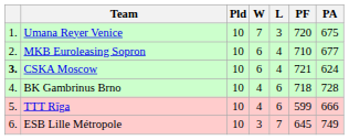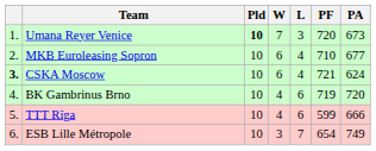 <table class=wikitable style="text-align:center">
 <tr>
 <th width=15></th>
 <th width=275>Team</th>
 <th width=20>Pld</th>
 <th width=20>W</th>
 <th width=20>L</th>
 <th width=30>PF</th>
 <th width=30>PA</th>
 </tr>
 <tr style="background: #ccffcc;">
 <td>1.</td>
 <td align=left> <a href='#'>Umana Reyer Venice</a></td>
-<td>10</td>
+<td><strong>10</strong></td>
 <td>7</td>
 <td>3</td>
 <td>720</td>
-<td>675</td>
+<td>673</td>
 </tr>
 <tr style="background: #ccffcc;">
 <td>2.</td>
 <td align=left> <a href='#'>MKB Euroleasing Sopron</a></td>
 <td>10</td>
 <td>6</td>
 <td>4</td>
 <td>710</td>
 <td>677</td>
 </tr>
 <tr style="background: #ccffcc;">
 <td><strong>3.</strong></td>
 <td align=left> <a href='#'>CSKA Moscow</a></td>
 <td>10</td>
 <td>6</td>
 <td>4</td>
 <td>721</td>
 <td>624</td>
 </tr>
 <tr style="background: #ccffcc;">
 <td>4.</td>
 <td align=left> BK Gambrinus Brno</td>
 <td>10</td>
 <td>4</td>
 <td>6</td>
-<td>718</td>
-<td>728</td>
+<td>719</td>
+<td>720</td>
 </tr>
 <tr style="background: #ffcccc;">
 <td>5.</td>
 <td align=left> <a href='#'>TTT Rīga</a></td>
 <td>10</td>
 <td>4</td>
 <td>6</td>
 <td>599</td>
 <td>666</td>
 </tr>
 <tr style="background: #ffcccc;">
 <td>6.</td>
 <td align=left> ESB Lille Métropole</td>
 <td>10</td>
 <td>3</td>
 <td>7</td>
-<td>645</td>
+<td>654</td>
 <td>749</td>
 </tr>
 </table>
